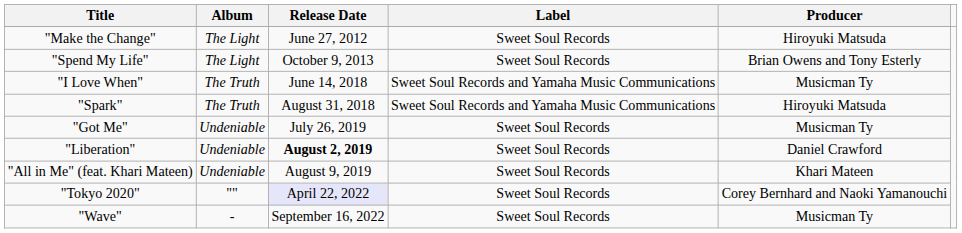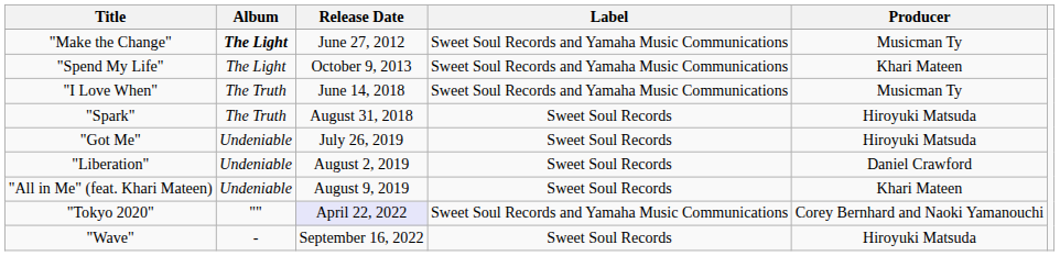 <table class="wikitable plainrowheaders" style="text-align:center;">
 <tr>
 <th rowspan="1" scope="col">Title</th>
 <th rowspan="1" scope="col">Album</th>
 <th rowspan="1" scope="col">Release Date</th>
 <th rowspan="1" scope="col">Label</th>
 <th rowspan="1" scope="col">Producer</th>
 <td></td>
 </tr>
 <tr>
 </tr>
 <tr>
 <td>"Make the Change"</td>
-<td><em>The Light</em></td>
+<td><strong><em>The Light</em></strong></td>
 <td>June 27, 2012</td>
-<td>Sweet Soul Records</td>
-<td>Hiroyuki Matsuda</td>
+<td>Sweet Soul Records and Yamaha Music Communications</td>
+<td>Musicman Ty</td>
 </tr>
 <tr>
 <td>"Spend My Life"</td>
 <td><em>The Light</em></td>
 <td>October 9, 2013</td>
-<td>Sweet Soul Records</td>
-<td>Brian Owens and Tony Esterly</td>
+<td>Sweet Soul Records and Yamaha Music Communications</td>
+<td>Khari Mateen</td>
 </tr>
 <tr>
 <td>"I Love When"</td>
 <td><em>The Truth</em></td>
 <td>June 14, 2018</td>
 <td>Sweet Soul Records and Yamaha Music Communications</td>
 <td>Musicman Ty</td>
 </tr>
 <tr>
 <td>"Spark"</td>
 <td><em>The Truth</em></td>
 <td>August 31, 2018</td>
-<td>Sweet Soul Records and Yamaha Music Communications</td>
+<td>Sweet Soul Records</td>
 <td>Hiroyuki Matsuda</td>
 </tr>
 <tr>
 <td>"Got Me"</td>
 <td><em>Undeniable</em></td>
 <td>July 26, 2019</td>
 <td>Sweet Soul Records</td>
-<td>Musicman Ty</td>
+<td>Hiroyuki Matsuda</td>
 </tr>
 <tr>
 <td>"Liberation"</td>
 <td><em>Undeniable</em></td>
-<td><strong>August 2, 2019</strong></td>
+<td>August 2, 2019</td>
 <td>Sweet Soul Records</td>
 <td>Daniel Crawford</td>
 </tr>
 <tr>
 <td>"All in Me" (feat. Khari Mateen)</td>
 <td><em>Undeniable</em></td>
 <td>August 9, 2019</td>
 <td>Sweet Soul Records</td>
 <td>Khari Mateen</td>
 </tr>
 <tr>
 <td>"Tokyo 2020"</td>
 <td>""</td>
 <td style="background: lavender;">April 22, 2022</td>
-<td>Sweet Soul Records</td>
+<td>Sweet Soul Records and Yamaha Music Communications</td>
 <td>Corey Bernhard and Naoki Yamanouchi</td>
 </tr>
 <tr>
 <td>"Wave"</td>
 <td>-</td>
 <td>September 16, 2022</td>
 <td>Sweet Soul Records</td>
-<td>Musicman Ty</td>
+<td>Hiroyuki Matsuda</td>
 </tr>
 </table>
